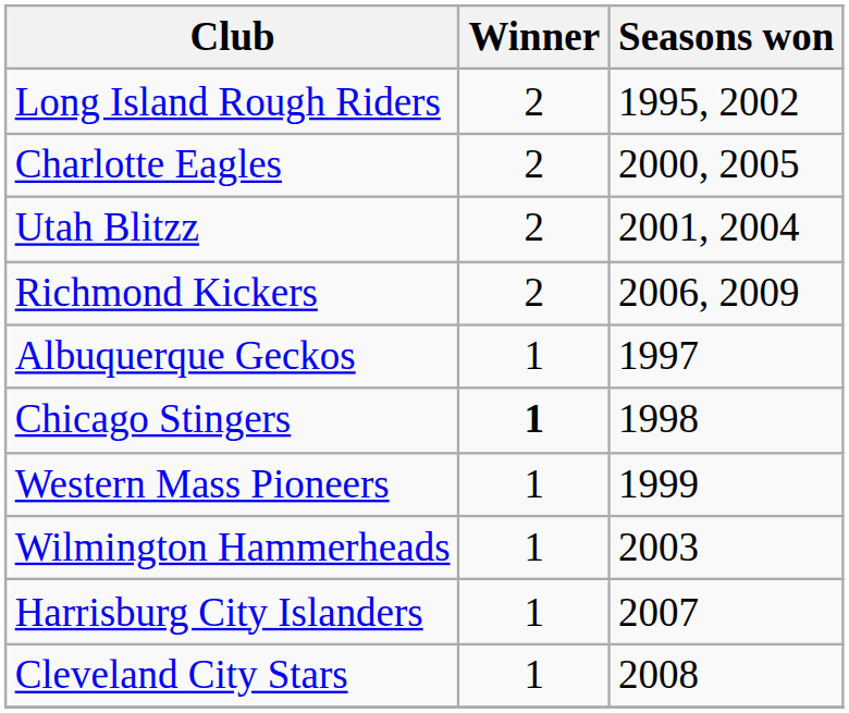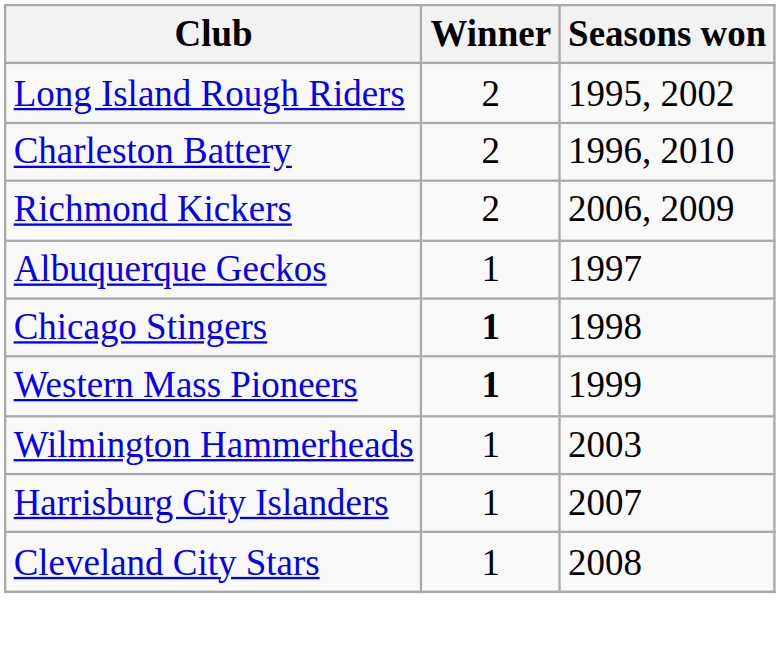 <table class="wikitable" style=text-align:center;">
 <tr>
 <th>Club</th>
 <th>Winner</th>
 <th>Seasons won</th>
 </tr>
 <tr>
 <td align=left><a href='#'>Long Island Rough Riders</a></td>
 <td>2</td>
 <td align=left>1995, 2002</td>
 </tr>
 <tr>
-<td align=left><a href='#'>Charlotte Eagles</a></td>
+<td align=left><a href='#'>Charleston Battery</a></td>
 <td>2</td>
-<td align=left>2000, 2005</td>
-</tr>
-<tr>
-<td align=left><a href='#'>Utah Blitzz</a></td>
-<td>2</td>
-<td align=left>2001, 2004</td>
+<td align=left>1996, 2010</td>
 </tr>
 <tr>
 <td align=left><a href='#'>Richmond Kickers</a></td>
 <td>2</td>
 <td align=left>2006, 2009</td>
 </tr>
 <tr>
 <td align=left><a href='#'>Albuquerque Geckos</a></td>
 <td>1</td>
 <td align=left>1997</td>
 </tr>
 <tr>
 <td align=left><a href='#'>Chicago Stingers</a></td>
 <td><strong>1</strong></td>
 <td align=left>1998</td>
 </tr>
 <tr>
 <td align=left><a href='#'>Western Mass Pioneers</a></td>
-<td>1</td>
+<td><strong>1</strong></td>
 <td align=left>1999</td>
 </tr>
 <tr>
 <td align=left><a href='#'>Wilmington Hammerheads</a></td>
 <td>1</td>
 <td align=left>2003</td>
 </tr>
 <tr>
 <td align=left><a href='#'>Harrisburg City Islanders</a></td>
 <td>1</td>
 <td align=left>2007</td>
 </tr>
 <tr>
 <td align=left><a href='#'>Cleveland City Stars</a></td>
 <td>1</td>
 <td align=left>2008</td>
 </tr>
 <tr>
 </tr>
 </table>
